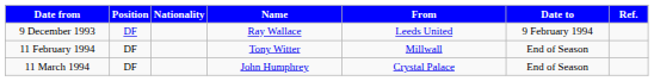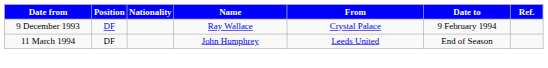 <table class="wikitable"  style="text-align:center; font-size:90%; ">
 <tr>
 <th style="background:#00f; color:white; width:150px;">Date from</th>
 <th style="background:#00f; color:white; width:50px;">Position</th>
 <th style="background:#00f; color:white; width:50px;">Nationality</th>
 <th style="background:#00f; color:white; width:200px;">Name</th>
 <th style="background:#00f; color:white; width:250px;">From</th>
 <th style="background:#00f; color:white; width:150px;">Date to</th>
 <th style="background:#00f; color:white; width:50px;">Ref.</th>
 </tr>
 <tr>
 <td>9 December 1993</td>
 <td><a href='#'>DF</a></td>
 <td></td>
 <td><a href='#'>Ray Wallace</a></td>
-<td><a href='#'>Leeds United</a></td>
+<td><a href='#'>Crystal Palace</a></td>
 <td>9 February 1994</td>
-<td></td>
-</tr>
-<tr>
-<td>11 February 1994</td>
-<td>DF</td>
-<td></td>
-<td><a href='#'>Tony Witter</a></td>
-<td><a href='#'>Millwall</a></td>
-<td>End of Season</td>
 <td></td>
 </tr>
 <tr>
 <td>11 March 1994</td>
 <td>DF</td>
 <td></td>
 <td><a href='#'>John Humphrey</a></td>
-<td><a href='#'>Crystal Palace</a></td>
+<td><a href='#'>Leeds United</a></td>
 <td>End of Season</td>
 <td></td>
 </tr>
 </table>
